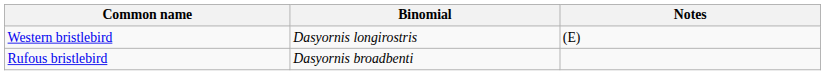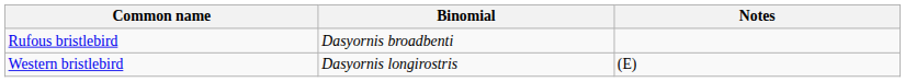 <table style="width:60%;" class="wikitable">
 <tr>
 <th width=35%>Common name</th>
 <th width=33%>Binomial</th>
 <th width=32%>Notes</th>
 </tr>
 <tr>
+<td><a href='#'>Rufous bristlebird</a></td>
+<td><em>Dasyornis broadbenti</em></td>
+<td></td>
+</tr>
+<tr>
 <td><a href='#'>Western bristlebird</a></td>
 <td><em>Dasyornis longirostris</em></td>
 <td>(E)</td>
 </tr>
-<tr>
-<td><a href='#'>Rufous bristlebird</a></td>
-<td><em>Dasyornis broadbenti</em></td>
-<td></td>
-</tr>
 </table>
